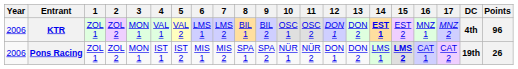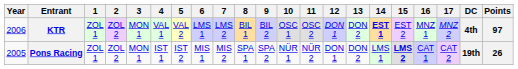 <table class="wikitable" style="text-align:center; font-size:85%">
 <tr>
 <th>Year</th>
 <th>Entrant</th>
 <th>1</th>
 <th>2</th>
 <th>3</th>
 <th>4</th>
 <th>5</th>
 <th>6</th>
 <th>7</th>
 <th>8</th>
 <th>9</th>
 <th>10</th>
 <th>11</th>
 <th>12</th>
 <th>13</th>
 <th>14</th>
 <th>15</th>
 <th>16</th>
 <th>17</th>
 <th>DC</th>
 <th>Points</th>
 </tr>
 <tr>
 <td><a href='#'>2006</a></td>
 <th nowrap><a href='#'>KTR</a></th>
 <td style="background:#DFFFDF;"><a href='#'>ZOL<br>1</a><br></td>
 <td style="background:#EFCFFF;"><a href='#'>ZOL<br>2</a><br></td>
 <td style="background:#DFFFDF;"><a href='#'>MON<br>1</a><br></td>
 <td style="background:#DFFFDF;"><a href='#'>VAL<br>1</a><br></td>
 <td style="background:#FFFFBF;"><a href='#'>VAL<br>2</a><br></td>
 <td style="background:#CFCFFF;"><a href='#'>LMS<br>1</a><br></td>
 <td style="background:#CFCFFF;"><a href='#'>LMS<br>2</a><br></td>
 <td style="background:#FFDF9F;"><a href='#'>BIL<br>1</a><br></td>
 <td style="background:#CFCFFF;"><a href='#'>BIL<br>2</a><br></td>
 <td style="background:#DFDFDF;"><a href='#'>OSC<br>1</a><br></td>
 <td style="background:#DFDFDF;"><a href='#'>OSC<br>2</a><br></td>
 <td style="background:#CFCFFF;"><em><a href='#'>DON<br>1</a></em><br></td>
 <td style="background:#DFFFDF;"><a href='#'>DON<br>2</a><br></td>
 <td style="background:#FFDF9F;"><strong><a href='#'>EST<br>1</a></strong><br></td>
 <td style="background:#EFCFFF;"><a href='#'>EST<br>2</a><br></td>
 <td style="background:#DFFFDF;"><a href='#'>MNZ<br>1</a><br></td>
 <td style="background:#CFCFFF;"><em><a href='#'>MNZ<br>2</a></em><br></td>
 <th>4th</th>
-<th>96</th>
+<th>97</th>
 </tr>
 <tr>
-<td><a href='#'>2006</a></td>
+<td><a href='#'>2005</a></td>
 <th nowrap><a href='#'>Pons Racing</a></th>
 <td><a href='#'>ZOL<br>1</a></td>
 <td><a href='#'>ZOL<br>2</a></td>
 <td><a href='#'>MON<br>1</a></td>
 <td><a href='#'>IST<br>1</a></td>
 <td><a href='#'>IST<br>2</a></td>
 <td><a href='#'>MIS<br>1</a></td>
 <td><a href='#'>MIS<br>2</a></td>
 <td><a href='#'>SPA<br>1</a></td>
 <td><a href='#'>SPA<br>2</a></td>
 <td><a href='#'>NÜR<br>1</a></td>
 <td><a href='#'>NÜR<br>2</a></td>
 <td><a href='#'>DON<br>1</a></td>
 <td><a href='#'>DON<br>2</a></td>
 <td style="background:#DFFFDF;"><a href='#'>LMS<br>1</a><br></td>
 <td style="background:#DFDFDF;"><strong><a href='#'>LMS<br>2</a></strong><br></td>
 <td style="background:#CFCFFF;"><a href='#'>CAT<br>1</a><br></td>
 <td style="background:#EFCFFF;"><a href='#'>CAT<br>2</a><br></td>
 <th>19th</th>
 <th>26</th>
 </tr>
 </table>
